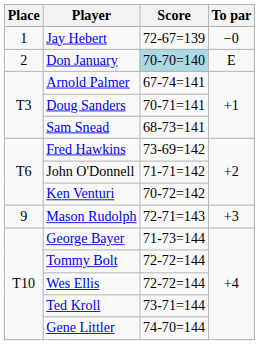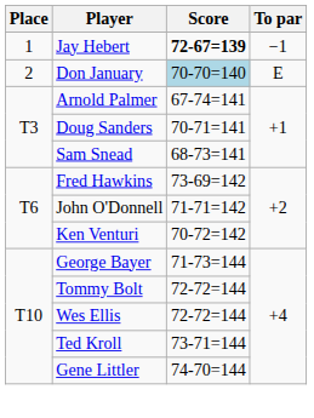 <table class=wikitable>
 <tr>
 <th>Place</th>
 <th>Player</th>
 <th>Score</th>
 <th>To par</th>
 </tr>
 <tr>
 <td align=center>1</td>
 <td> <a href='#'>Jay Hebert</a></td>
-<td>72-67=139</td>
-<td align=center>−0</td>
+<td><strong>72-67=139</strong></td>
+<td align=center>−1</td>
 </tr>
 <tr>
 <td align=center>2</td>
 <td> <a href='#'>Don January</a></td>
 <td style="background: lightblue;">70-70=140</td>
 <td align=center>E</td>
 </tr>
 <tr>
 <td rowspan=3 align=center>T3</td>
 <td> <a href='#'>Arnold Palmer</a></td>
 <td>67-74=141</td>
 <td rowspan=3 align=center>+1</td>
 </tr>
 <tr>
 <td> <a href='#'>Doug Sanders</a></td>
 <td>70-71=141</td>
 </tr>
 <tr>
 <td> <a href='#'>Sam Snead</a></td>
 <td>68-73=141</td>
 </tr>
 <tr>
 <td rowspan=3 align=center>T6</td>
 <td> <a href='#'>Fred Hawkins</a></td>
 <td>73-69=142</td>
 <td rowspan=3 align=center>+2</td>
 </tr>
 <tr>
 <td> John O'Donnell</td>
 <td>71-71=142</td>
 </tr>
 <tr>
 <td> <a href='#'>Ken Venturi</a></td>
 <td>70-72=142</td>
 </tr>
 <tr>
-<td align=center>9</td>
-<td> <a href='#'>Mason Rudolph</a></td>
-<td>72-71=143</td>
-<td align=center>+3</td>
-</tr>
-<tr>
 <td rowspan=5 align=center>T10</td>
 <td> <a href='#'>George Bayer</a></td>
 <td>71-73=144</td>
 <td rowspan=5 align=center>+4</td>
 </tr>
 <tr>
 <td> <a href='#'>Tommy Bolt</a></td>
 <td>72-72=144</td>
 </tr>
 <tr>
 <td> <a href='#'>Wes Ellis</a></td>
 <td>72-72=144</td>
 </tr>
 <tr>
 <td> <a href='#'>Ted Kroll</a></td>
 <td>73-71=144</td>
 </tr>
 <tr>
 <td> <a href='#'>Gene Littler</a></td>
 <td>74-70=144</td>
 </tr>
 </table>
